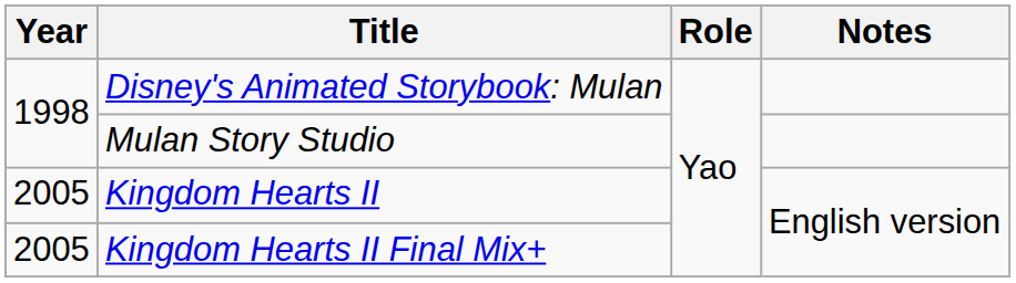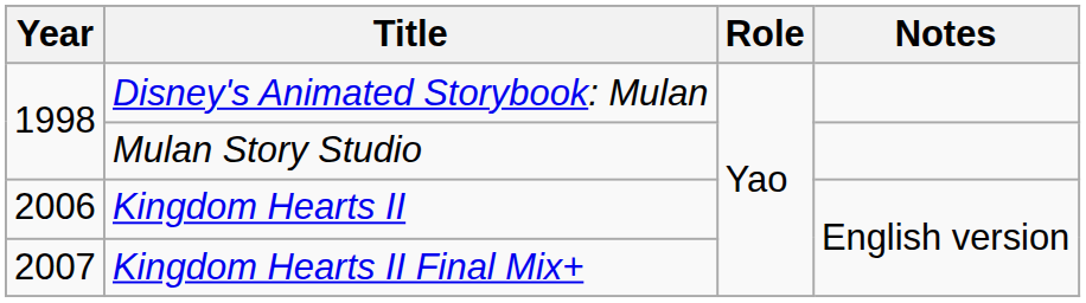 <table class="wikitable sortable">
 <tr>
 <th>Year</th>
 <th>Title</th>
 <th>Role</th>
 <th>Notes</th>
 </tr>
 <tr>
 <td rowspan="2">1998</td>
 <td><em><a href='#'>Disney's Animated Storybook</a>: Mulan</em></td>
 <td rowspan="4">Yao</td>
 <td></td>
 </tr>
 <tr>
 <td><em>Mulan Story Studio</em></td>
 <td></td>
 </tr>
 <tr>
-<td>2005</td>
+<td>2006</td>
 <td><em><a href='#'>Kingdom Hearts II</a></em></td>
 <td rowspan="2">English version</td>
 </tr>
 <tr>
-<td>2005</td>
+<td>2007</td>
 <td><em><a href='#'>Kingdom Hearts II Final Mix+</a></em></td>
 </tr>
 </table>
